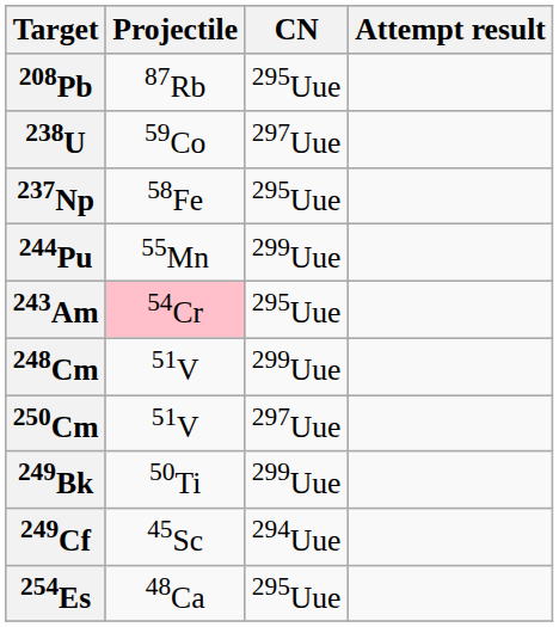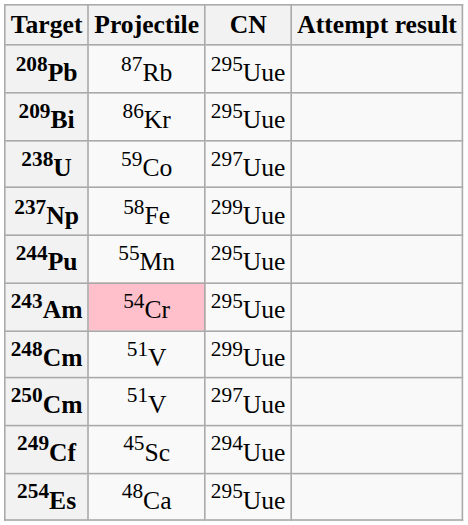 <table class="wikitable" ; style="text-align:center;" border = "1" ;>
 <tr>
 <th>Target</th>
 <th>Projectile</th>
 <th>CN</th>
 <th>Attempt result</th>
 </tr>
 <tr>
 <th><sup>208</sup>Pb</th>
 <td><sup>87</sup>Rb</td>
 <td><sup>295</sup>Uue</td>
 <td></td>
 </tr>
 <tr>
+<th><sup>209</sup>Bi</th>
+<td><sup>86</sup>Kr</td>
+<td><sup>295</sup>Uue</td>
+<td></td>
+</tr>
+<tr>
 <th><sup>238</sup>U</th>
 <td><sup>59</sup>Co</td>
 <td><sup>297</sup>Uue</td>
 <td></td>
 </tr>
 <tr>
 <th><sup>237</sup>Np</th>
 <td><sup>58</sup>Fe</td>
-<td><sup>295</sup>Uue</td>
+<td><sup>299</sup>Uue</td>
 <td></td>
 </tr>
 <tr>
 <th><sup>244</sup>Pu</th>
 <td><sup>55</sup>Mn</td>
-<td><sup>299</sup>Uue</td>
+<td><sup>295</sup>Uue</td>
 <td></td>
 </tr>
 <tr>
 <th><sup>243</sup>Am</th>
 <td style="background: pink;"><sup>54</sup>Cr</td>
 <td><sup>295</sup>Uue</td>
 <td></td>
 </tr>
 <tr>
 <th><sup>248</sup>Cm</th>
 <td><sup>51</sup>V</td>
 <td><sup>299</sup>Uue</td>
 <td></td>
 </tr>
 <tr>
 <th><sup>250</sup>Cm</th>
 <td><sup>51</sup>V</td>
 <td><sup>297</sup>Uue</td>
 <td></td>
 </tr>
 <tr>
-<th><sup>249</sup>Bk</th>
-<td><sup>50</sup>Ti</td>
-<td><sup>299</sup>Uue</td>
-<td></td>
-</tr>
-<tr>
 <th><sup>249</sup>Cf</th>
 <td><sup>45</sup>Sc</td>
 <td><sup>294</sup>Uue</td>
 <td></td>
 </tr>
 <tr>
 <th><sup>254</sup>Es</th>
 <td><sup>48</sup>Ca</td>
 <td><sup>295</sup>Uue</td>
 <td></td>
 </tr>
 </table>
